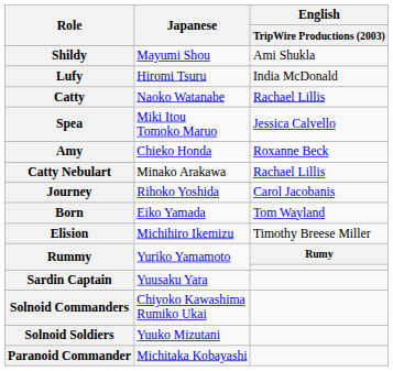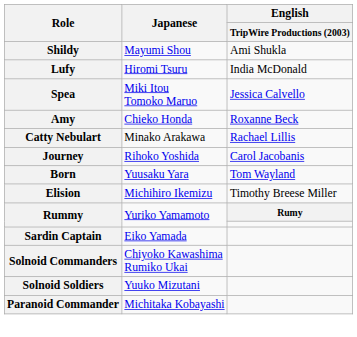 <table class="wikitable mw-collapsible mw-collapsed">
 <tr>
 <th rowspan="2">Role</th>
 <th rowspan="2">Japanese</th>
 <th>English</th>
 </tr>
 <tr>
 <th><small>TripWire Productions (2003)</small></th>
 </tr>
 <tr>
 <th>Shildy</th>
 <td><a href='#'>Mayumi Shou</a></td>
 <td>Ami Shukla</td>
 </tr>
 <tr>
 <th>Lufy</th>
 <td><a href='#'>Hiromi Tsuru</a></td>
 <td>India McDonald</td>
-</tr>
-<tr>
-<th>Catty</th>
-<td><a href='#'>Naoko Watanabe</a></td>
-<td><a href='#'>Rachael Lillis</a></td>
 </tr>
 <tr>
 <th>Spea</th>
 <td><a href='#'>Miki Itou</a><br><a href='#'>Tomoko Maruo</a></td>
 <td><a href='#'>Jessica Calvello</a></td>
 </tr>
 <tr>
 <th>Amy</th>
 <td><a href='#'>Chieko Honda</a></td>
 <td><a href='#'>Roxanne Beck</a></td>
 </tr>
 <tr>
 <th>Catty Nebulart</th>
 <td>Minako Arakawa</td>
 <td><a href='#'>Rachael Lillis</a></td>
 </tr>
 <tr>
 <th>Journey</th>
 <td><a href='#'>Rihoko Yoshida</a></td>
 <td><a href='#'>Carol Jacobanis</a></td>
 </tr>
 <tr>
 <th>Born</th>
-<td><a href='#'>Eiko Yamada</a></td>
+<td><a href='#'>Yuusaku Yara</a></td>
 <td><a href='#'>Tom Wayland</a></td>
 </tr>
 <tr>
 <th>Elision</th>
 <td><a href='#'>Michihiro Ikemizu</a></td>
 <td>Timothy Breese Miller</td>
 </tr>
 <tr>
 <th rowspan="2">Rummy</th>
 <td rowspan="2"><a href='#'>Yuriko Yamamoto</a></td>
 <th><small>Rumy</small></th>
 </tr>
 <tr>
 <td></td>
 </tr>
 <tr>
 <th>Sardin Captain</th>
-<td><a href='#'>Yuusaku Yara</a></td>
+<td><a href='#'>Eiko Yamada</a></td>
 <td></td>
 </tr>
 <tr>
 <th>Solnoid Commanders</th>
 <td><a href='#'>Chiyoko Kawashima</a><br><a href='#'>Rumiko Ukai</a></td>
 <td></td>
 </tr>
 <tr>
 <th>Solnoid Soldiers</th>
 <td><a href='#'>Yuuko Mizutani</a></td>
 <td></td>
 </tr>
 <tr>
 <th>Paranoid Commander</th>
 <td><a href='#'>Michitaka Kobayashi</a></td>
 <td></td>
 </tr>
 </table>
